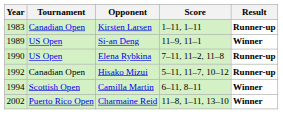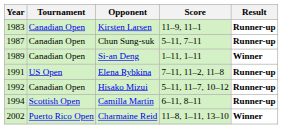 <table class="sortable wikitable" style="font-size: 90%;">
 <tr>
 <th>Year</th>
 <th>Tournament</th>
 <th>Opponent</th>
 <th>Score</th>
 <th>Result</th>
 </tr>
 <tr style="background:#D4F1C5">
 <td align="center">1983</td>
 <td align="left"><a href='#'>Canadian Open</a></td>
 <td align="left"> <a href='#'>Kirsten Larsen</a></td>
-<td align="left">1–11, 1–11</td>
+<td align="left">11–9, 11–1</td>
+<td style="text-align:left; background:white"> <strong>Runner-up</strong></td>
+</tr>
+<tr style="background:#D4F1C5">
+<td align="center">1987</td>
+<td align="left">Canadian Open</td>
+<td align="left"> Chun Sung-suk</td>
+<td align="left">5–11, 7–11</td>
 <td style="text-align:left; background:white"> <strong>Runner-up</strong></td>
 </tr>
 <tr style="background:#D4F1C5">
 <td align="center">1989</td>
-<td align="left"><a href='#'>US Open</a></td>
+<td align="left">Canadian Open</td>
 <td align="left"> <a href='#'>Si-an Deng</a></td>
-<td align="left">11–9, 11–1</td>
+<td align="left">1–11, 1–11</td>
 <td style="text-align:left; background:white"> <strong>Winner</strong></td>
 </tr>
 <tr style="background:#D4F1C5">
-<td align="center">1990</td>
+<td align="center">1991</td>
 <td align="left"><a href='#'>US Open</a></td>
 <td align="left"> <a href='#'>Elena Rybkina</a></td>
 <td align="left">7–11, 11–2, 11–8</td>
 <td style="text-align:left; background:white"> <strong>Runner-up</strong></td>
 </tr>
 <tr style="background:#D4F1C5">
 <td align="center">1992</td>
 <td align="left">Canadian Open</td>
 <td align="left"> <a href='#'>Hisako Mizui</a></td>
 <td align="left">5–11, 11–7, 10–12</td>
 <td style="text-align:left; background:white"> <strong>Runner-up</strong></td>
 </tr>
 <tr style="background:#D4F1C5">
 <td align="center">1994</td>
 <td align="left"><a href='#'>Scottish Open</a></td>
 <td align="left"> <a href='#'>Camilla Martin</a></td>
 <td align="left">6–11, 8–11</td>
-<td style="text-align:left; background:white"> <strong>Winner</strong></td>
+<td style="text-align:left; background:white"> <strong>Runner-up</strong></td>
 </tr>
 <tr style="background:#D4F1C5">
 <td align="center">2002</td>
 <td align="left"><a href='#'>Puerto Rico Open</a></td>
 <td align="left"> <a href='#'>Charmaine Reid</a></td>
 <td align="left">11–8, 1–11, 13–10</td>
 <td style="text-align:left; background:white"> <strong>Winner</strong></td>
 </tr>
 </table>
